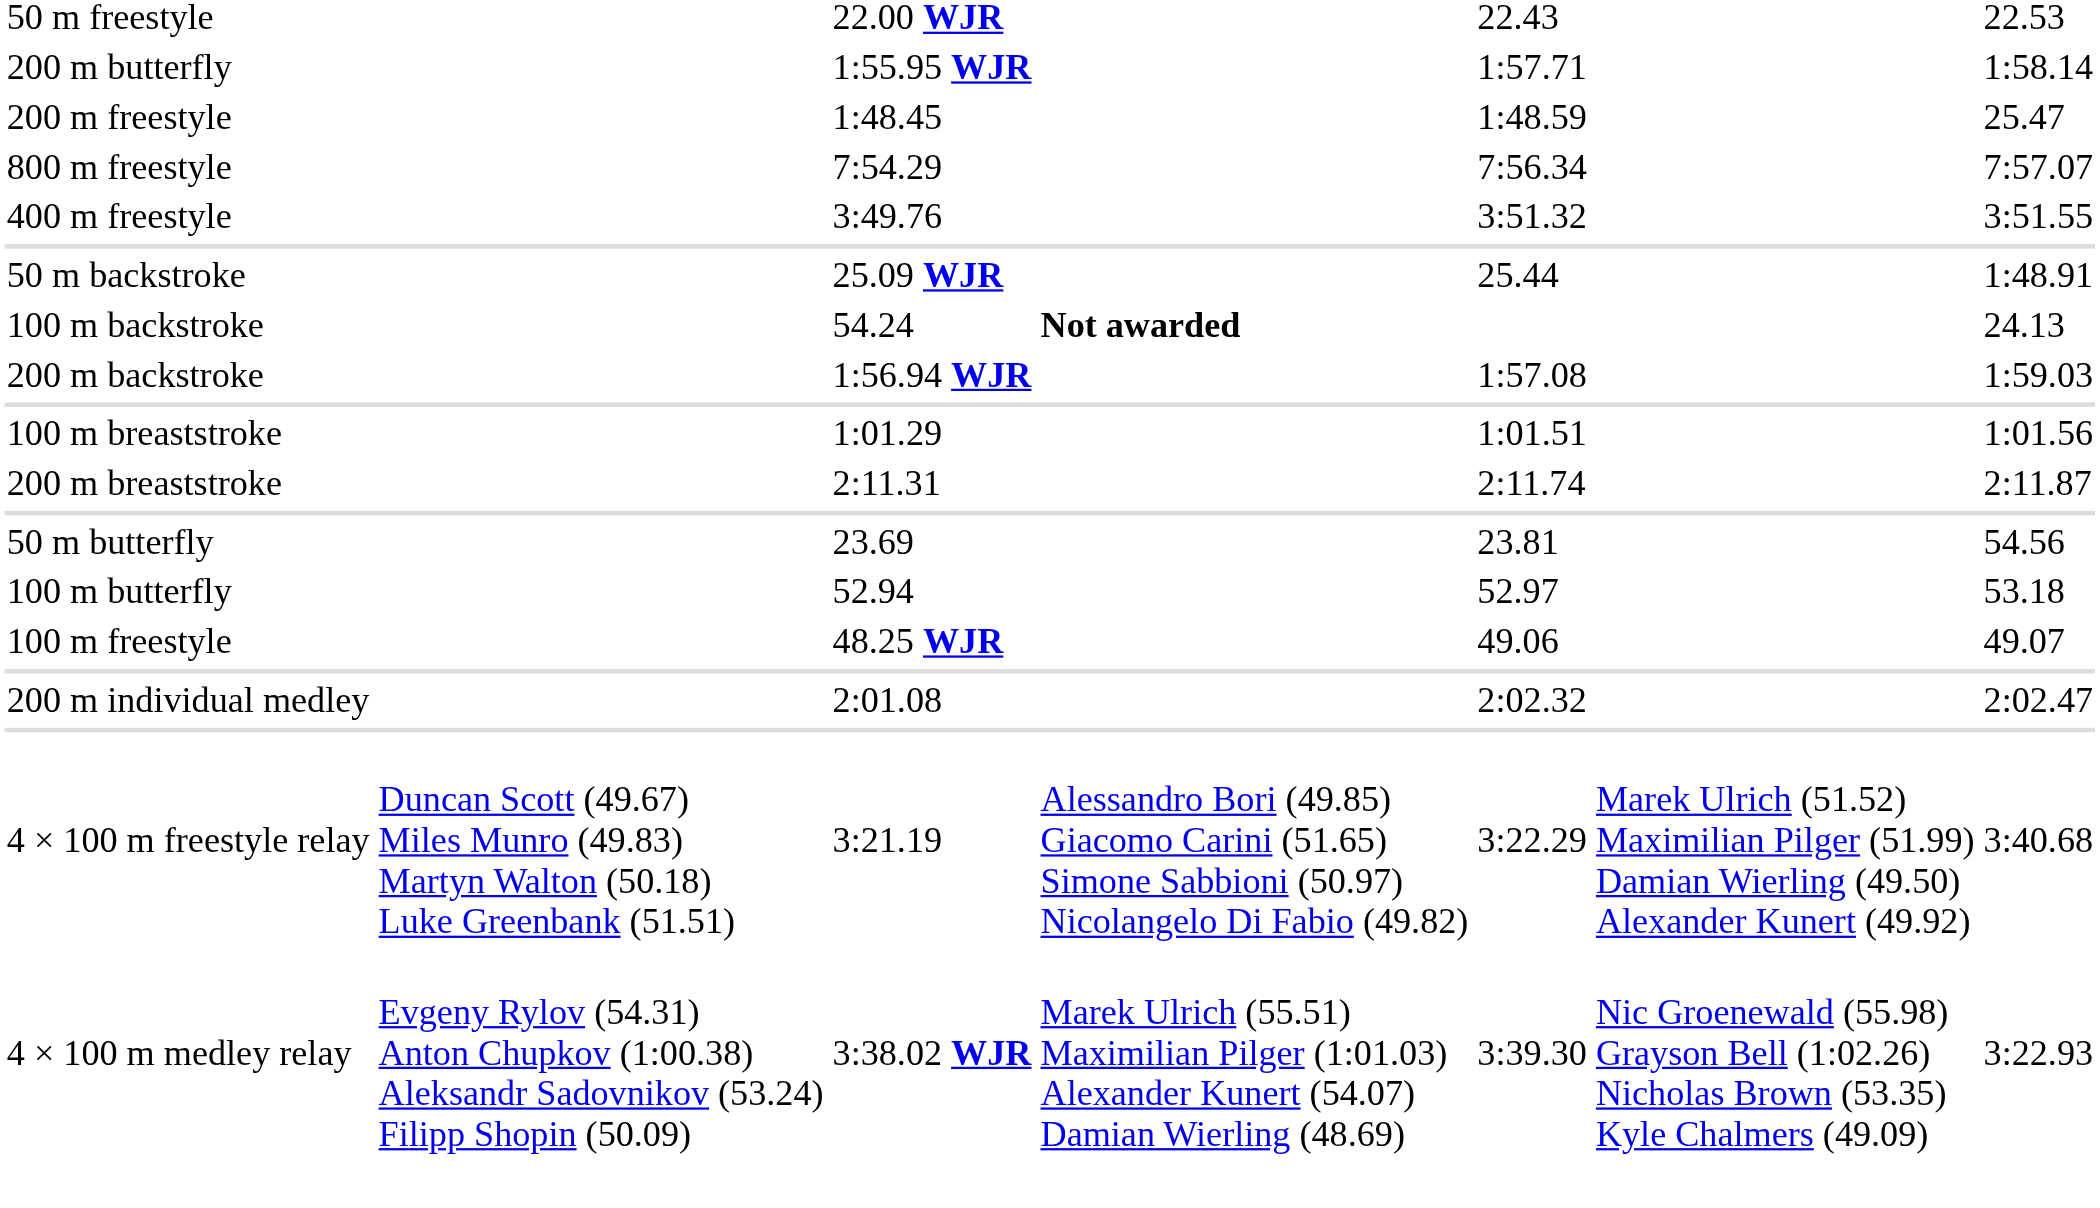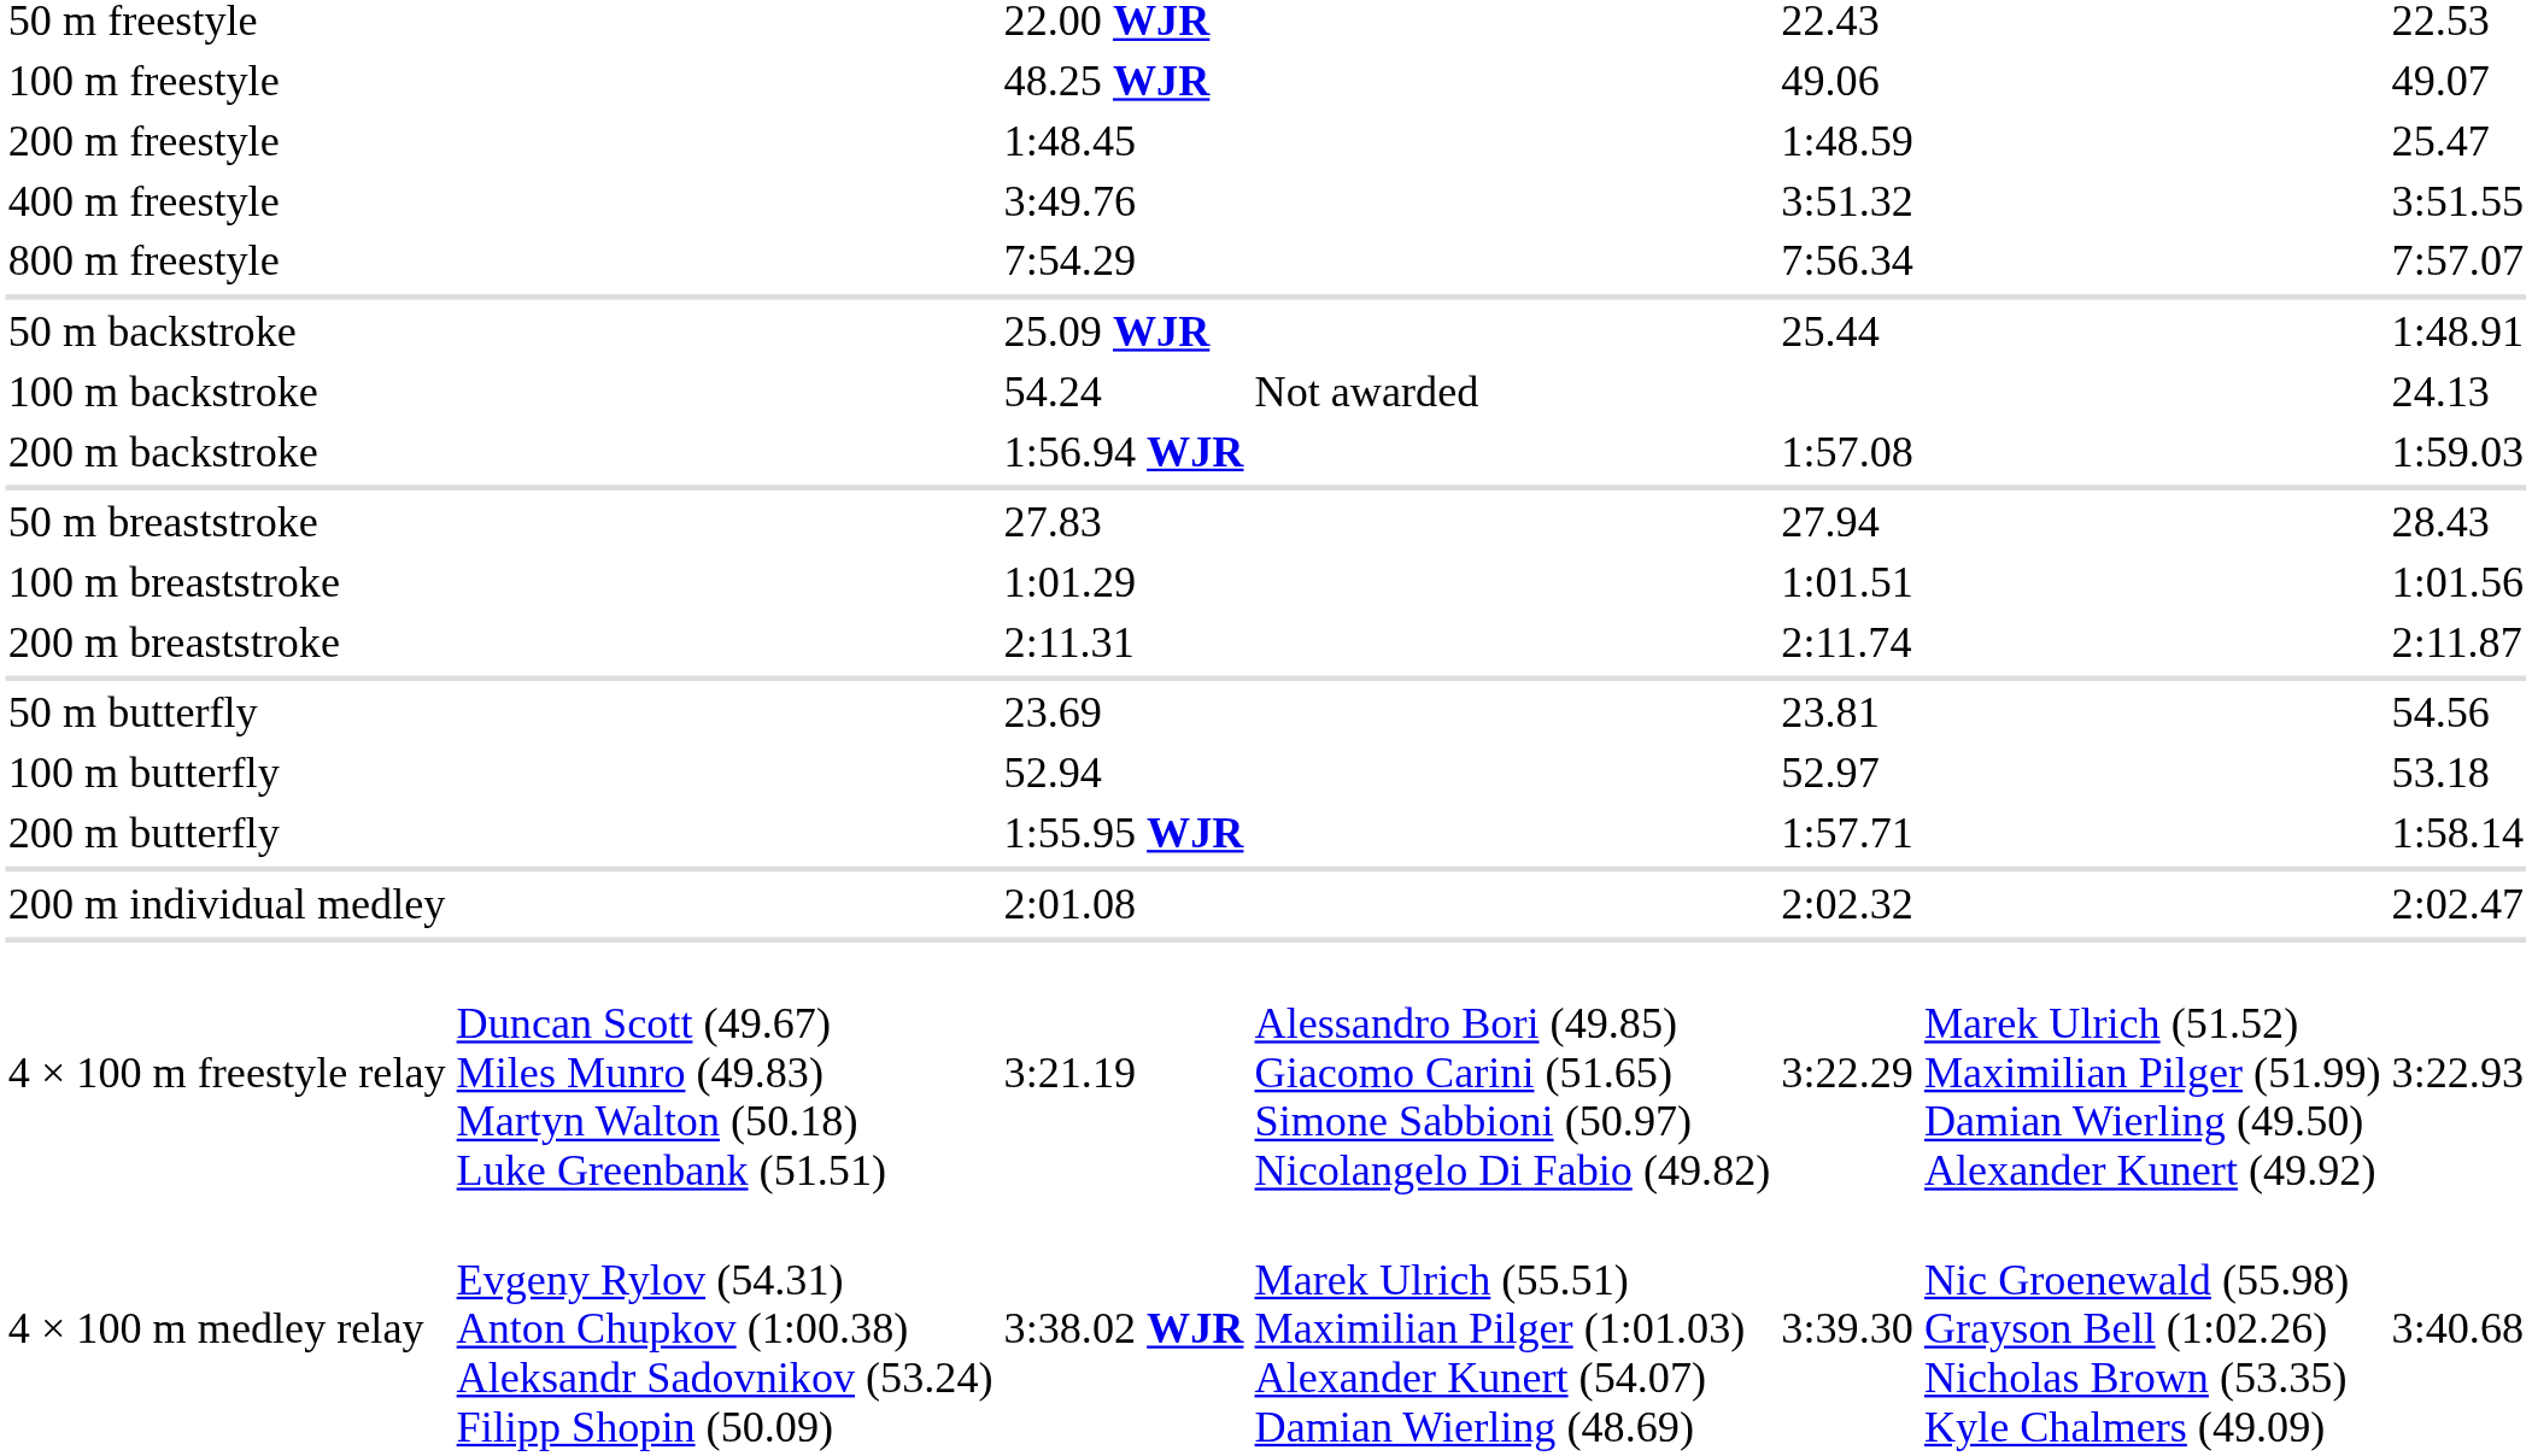 <table>
 <tr>
 <td>50 m freestyle<br></td>
 <td></td>
 <td>22.00 <strong><a href='#'>WJR</a></strong></td>
 <td></td>
 <td>22.43</td>
 <td></td>
 <td>22.53</td>
 </tr>
 <tr>
-<td>200 m butterfly<br></td>
+<td>100 m freestyle<br></td>
 <td></td>
-<td>1:55.95 <strong><a href='#'>WJR</a></strong></td>
+<td>48.25 <strong><a href='#'>WJR</a></strong></td>
 <td></td>
-<td>1:57.71</td>
+<td>49.06</td>
 <td></td>
-<td>1:58.14</td>
+<td>49.07</td>
 </tr>
 <tr>
 <td>200 m freestyle<br></td>
 <td></td>
 <td>1:48.45</td>
 <td></td>
 <td>1:48.59</td>
 <td></td>
 <td>25.47</td>
 </tr>
 <tr>
+<td>400 m freestyle<br></td>
+<td></td>
+<td>3:49.76</td>
+<td></td>
+<td>3:51.32</td>
+<td></td>
+<td>3:51.55</td>
+</tr>
+<tr>
 <td>800 m freestyle<br></td>
 <td></td>
 <td>7:54.29</td>
 <td></td>
 <td>7:56.34</td>
 <td></td>
 <td>7:57.07</td>
-</tr>
-<tr>
-<td>400 m freestyle<br></td>
-<td></td>
-<td>3:49.76</td>
-<td></td>
-<td>3:51.32</td>
-<td></td>
-<td>3:51.55</td>
 </tr>
 <tr bgcolor=#DDDDDD>
 <td colspan=7></td>
 </tr>
 <tr>
 <td>50 m backstroke<br></td>
 <td></td>
 <td>25.09 <strong><a href='#'>WJR</a></strong></td>
 <td></td>
 <td>25.44</td>
 <td></td>
 <td>1:48.91</td>
 </tr>
 <tr>
 <td>100 m backstroke<br></td>
 <td> <br> </td>
 <td>54.24</td>
-<td><strong>Not awarded</strong></td>
+<td>Not awarded</td>
 <td></td>
 <td></td>
 <td>24.13</td>
 </tr>
 <tr>
 <td>200 m backstroke<br></td>
 <td></td>
 <td>1:56.94 <strong><a href='#'>WJR</a></strong></td>
 <td></td>
 <td>1:57.08</td>
 <td></td>
 <td>1:59.03</td>
 </tr>
 <tr bgcolor=#DDDDDD>
 <td colspan=7></td>
+</tr>
+<tr>
+<td>50 m breaststroke<br></td>
+<td></td>
+<td>27.83</td>
+<td></td>
+<td>27.94</td>
+<td></td>
+<td>28.43</td>
 </tr>
 <tr>
 <td>100 m breaststroke<br></td>
 <td></td>
 <td>1:01.29</td>
 <td></td>
 <td>1:01.51</td>
 <td></td>
 <td>1:01.56</td>
 </tr>
 <tr>
 <td>200 m breaststroke<br></td>
 <td></td>
 <td>2:11.31</td>
 <td></td>
 <td>2:11.74</td>
 <td></td>
 <td>2:11.87</td>
 </tr>
 <tr bgcolor=#DDDDDD>
 <td colspan=7></td>
 </tr>
 <tr>
 <td>50 m butterfly<br></td>
 <td></td>
 <td>23.69</td>
 <td></td>
 <td>23.81</td>
 <td></td>
 <td>54.56</td>
 </tr>
 <tr>
 <td>100 m butterfly<br></td>
 <td></td>
 <td>52.94</td>
 <td></td>
 <td>52.97</td>
 <td></td>
 <td>53.18</td>
 </tr>
 <tr>
-<td>100 m freestyle<br></td>
+<td>200 m butterfly<br></td>
 <td></td>
-<td>48.25 <strong><a href='#'>WJR</a></strong></td>
+<td>1:55.95 <strong><a href='#'>WJR</a></strong></td>
 <td></td>
-<td>49.06</td>
+<td>1:57.71</td>
 <td></td>
-<td>49.07</td>
+<td>1:58.14</td>
 </tr>
 <tr bgcolor=#DDDDDD>
 <td colspan=7></td>
 </tr>
 <tr>
 <td>200 m individual medley<br></td>
 <td></td>
 <td>2:01.08</td>
 <td></td>
 <td>2:02.32</td>
 <td></td>
 <td>2:02.47</td>
 </tr>
 <tr bgcolor=#DDDDDD>
 <td colspan=7></td>
 </tr>
 <tr>
 <td>4 × 100 m freestyle relay<br></td>
 <td> <br> <a href='#'>Duncan Scott</a> (49.67) <br> <a href='#'>Miles Munro</a> (49.83) <br> <a href='#'>Martyn Walton</a> (50.18) <br> <a href='#'>Luke Greenbank</a> (51.51)</td>
 <td>3:21.19</td>
 <td> <br> <a href='#'>Alessandro Bori</a> (49.85) <br> <a href='#'>Giacomo Carini</a> (51.65) <br> <a href='#'>Simone Sabbioni</a> (50.97) <br> <a href='#'>Nicolangelo Di Fabio</a> (49.82)</td>
 <td>3:22.29</td>
 <td> <br> <a href='#'>Marek Ulrich</a> (51.52) <br> <a href='#'>Maximilian Pilger</a> (51.99) <br> <a href='#'>Damian Wierling</a> (49.50) <br> <a href='#'>Alexander Kunert</a> (49.92)</td>
-<td>3:40.68</td>
+<td>3:22.93</td>
 </tr>
 <tr>
 <td>4 × 100 m medley relay<br></td>
 <td> <br> <a href='#'>Evgeny Rylov</a> (54.31) <br> <a href='#'>Anton Chupkov</a> (1:00.38) <br> <a href='#'>Aleksandr Sadovnikov</a> (53.24) <br> <a href='#'>Filipp Shopin</a> (50.09)</td>
 <td>3:38.02 <strong><a href='#'>WJR</a></strong></td>
 <td> <br> <a href='#'>Marek Ulrich</a> (55.51) <br> <a href='#'>Maximilian Pilger</a> (1:01.03) <br> <a href='#'>Alexander Kunert</a> (54.07) <br> <a href='#'>Damian Wierling</a> (48.69)</td>
 <td>3:39.30</td>
 <td> <br> <a href='#'>Nic Groenewald</a> (55.98) <br> <a href='#'>Grayson Bell</a> (1:02.26) <br> <a href='#'>Nicholas Brown</a> (53.35) <br> <a href='#'>Kyle Chalmers</a> (49.09)</td>
-<td>3:22.93</td>
+<td>3:40.68</td>
 </tr>
 </table>
